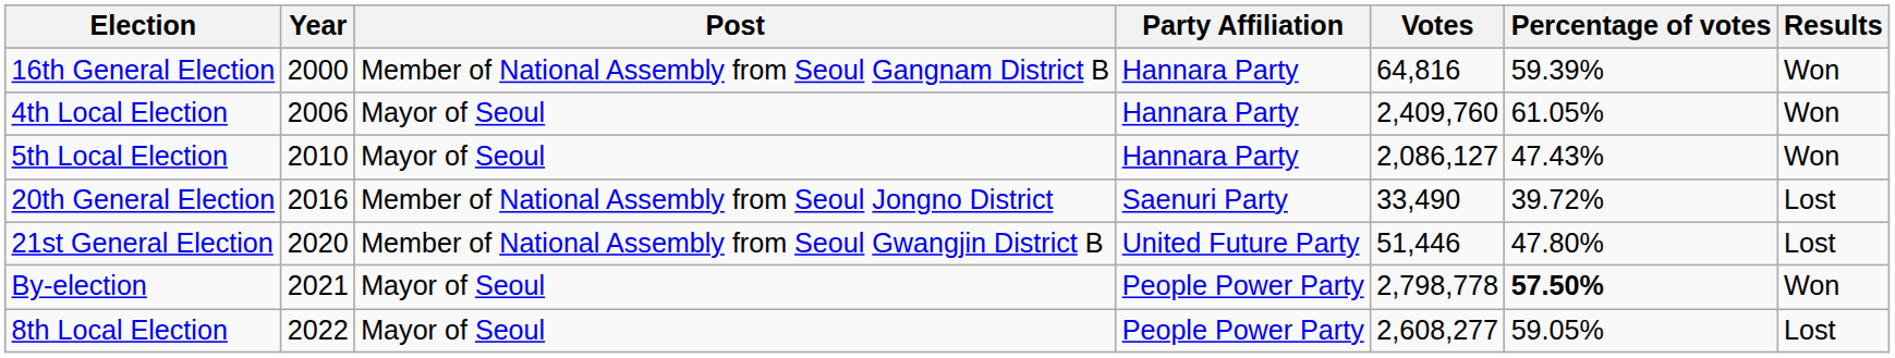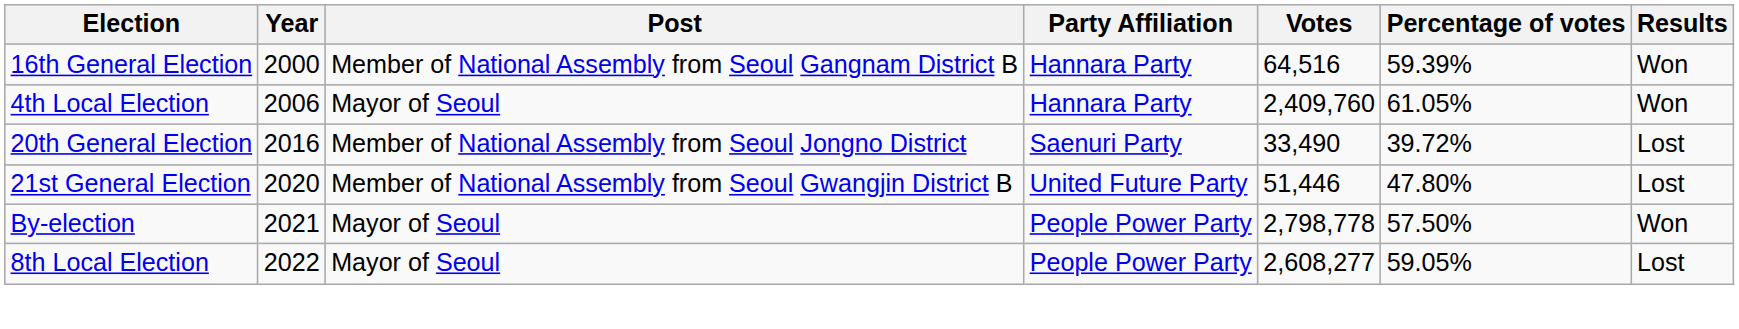 <table class="wikitable">
 <tr>
 <th>Election</th>
 <th>Year</th>
 <th>Post</th>
 <th>Party Affiliation</th>
 <th>Votes</th>
 <th>Percentage of votes</th>
 <th>Results</th>
 </tr>
 <tr>
 <td><a href='#'>16th General Election</a></td>
 <td>2000</td>
 <td>Member of <a href='#'>National Assembly</a> from <a href='#'>Seoul</a> <a href='#'>Gangnam District</a> B</td>
 <td><a href='#'>Hannara Party</a></td>
-<td>64,816</td>
+<td>64,516</td>
 <td>59.39%</td>
 <td>Won</td>
 </tr>
 <tr>
 <td><a href='#'>4th Local Election</a></td>
 <td>2006</td>
 <td>Mayor of <a href='#'>Seoul</a></td>
 <td><a href='#'>Hannara Party</a></td>
 <td>2,409,760</td>
 <td>61.05%</td>
-<td>Won</td>
-</tr>
-<tr>
-<td><a href='#'>5th Local Election</a></td>
-<td>2010</td>
-<td>Mayor of <a href='#'>Seoul</a></td>
-<td><a href='#'>Hannara Party</a></td>
-<td>2,086,127</td>
-<td>47.43%</td>
 <td>Won</td>
 </tr>
 <tr>
 <td><a href='#'>20th General Election</a></td>
 <td>2016</td>
 <td>Member of <a href='#'>National Assembly</a> from <a href='#'>Seoul</a> <a href='#'>Jongno District</a></td>
 <td><a href='#'>Saenuri Party</a></td>
 <td>33,490</td>
 <td>39.72%</td>
 <td>Lost</td>
 </tr>
 <tr>
 <td><a href='#'>21st General Election</a></td>
 <td>2020</td>
 <td>Member of <a href='#'>National Assembly</a> from <a href='#'>Seoul</a> <a href='#'>Gwangjin District</a> B</td>
 <td><a href='#'>United Future Party</a></td>
 <td>51,446</td>
 <td>47.80%</td>
 <td>Lost</td>
 </tr>
 <tr>
 <td><a href='#'>By-election</a></td>
 <td>2021</td>
 <td>Mayor of <a href='#'>Seoul</a></td>
 <td><a href='#'>People Power Party</a></td>
 <td>2,798,778</td>
-<td><strong>57.50%</strong></td>
+<td>57.50%</td>
 <td>Won</td>
 </tr>
 <tr>
 <td><a href='#'>8th Local Election</a></td>
 <td>2022</td>
 <td>Mayor of <a href='#'>Seoul</a></td>
 <td><a href='#'>People Power Party</a></td>
 <td>2,608,277</td>
 <td>59.05%</td>
 <td>Lost</td>
 </tr>
 </table>
